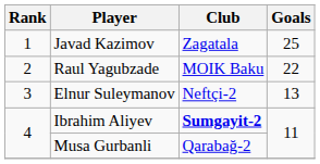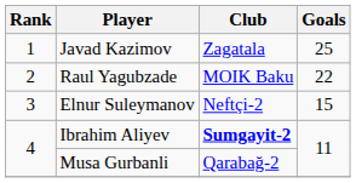 <table class="wikitable" style="text-align:center">
 <tr>
 <th>Rank</th>
 <th>Player</th>
 <th>Club</th>
 <th>Goals</th>
 </tr>
 <tr>
 <td rowspan=1>1</td>
 <td align="left"> Javad Kazimov</td>
 <td align="left"><a href='#'>Zagatala</a></td>
 <td rowspan=1>25</td>
 </tr>
 <tr>
 <td rowspan=1>2</td>
 <td align="left"> Raul Yagubzade</td>
 <td align="left"><a href='#'>MOIK Baku</a></td>
 <td rowspan=1>22</td>
 </tr>
 <tr>
 <td rowspan=1>3</td>
 <td align="left"> Elnur Suleymanov</td>
 <td align="left"><a href='#'>Neftçi-2</a></td>
-<td rowspan=1>13</td>
+<td rowspan=1>15</td>
 </tr>
 <tr>
 <td rowspan=2>4</td>
 <td align="left"> Ibrahim Aliyev</td>
 <td align="left"><strong><a href='#'>Sumgayit-2</a></strong></td>
 <td rowspan=2>11</td>
 </tr>
 <tr>
 <td align="left"> Musa Gurbanli</td>
 <td align="left"><a href='#'>Qarabağ-2</a></td>
 </tr>
 <tr>
 </tr>
 </table>
